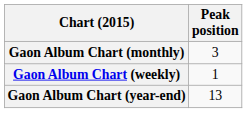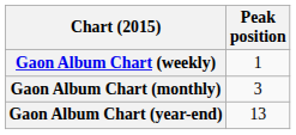 <table class="wikitable plainrowheaders sortable" style="text-align:center;">
 <tr>
 <th scope="col">Chart (2015)</th>
 <th scope="col">Peak<br>position</th>
 </tr>
 <tr>
+<th scope="row"><a href='#'>Gaon Album Chart</a> (weekly)</th>
+<td>1</td>
+</tr>
+<tr>
 <th scope="row">Gaon Album Chart (monthly)</th>
 <td>3</td>
-</tr>
-<tr>
-<th scope="row"><a href='#'>Gaon Album Chart</a> (weekly)</th>
-<td>1</td>
 </tr>
 <tr>
 <th scope="row">Gaon Album Chart (year-end)</th>
 <td>13</td>
 </tr>
 </table>
